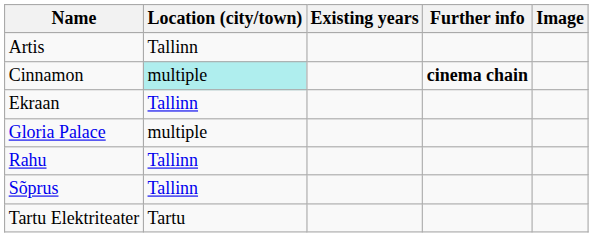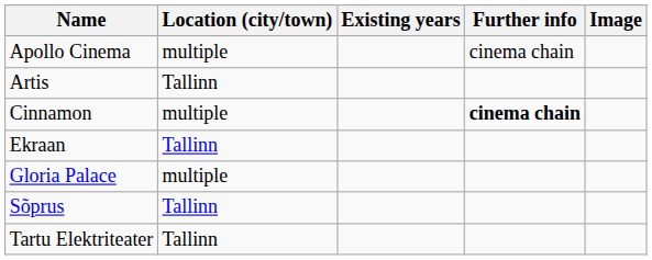 <table class="wikitable sortable">
 <tr>
 <th>Name</th>
 <th>Location (city/town)</th>
 <th>Existing years</th>
 <th>Further info</th>
 <th>Image</th>
+</tr>
+<tr>
+<td>Apollo Cinema</td>
+<td>multiple</td>
+<td></td>
+<td>cinema chain</td>
+<td></td>
 </tr>
 <tr>
 <td>Artis</td>
 <td>Tallinn</td>
 <td></td>
 <td></td>
 <td></td>
 </tr>
 <tr>
 <td>Cinnamon</td>
-<td style="background: paleturquoise;">multiple</td>
+<td>multiple</td>
 <td></td>
 <td><strong>cinema chain</strong></td>
 <td></td>
 </tr>
 <tr>
 <td>Ekraan</td>
 <td><a href='#'>Tallinn</a></td>
 <td></td>
 <td></td>
 <td></td>
 </tr>
 <tr>
 <td><a href='#'>Gloria Palace</a></td>
 <td>multiple</td>
 <td></td>
 <td></td>
 <td></td>
 </tr>
 <tr>
-<td><a href='#'>Rahu</a></td>
-<td><a href='#'>Tallinn</a></td>
-<td></td>
-<td></td>
-<td></td>
-</tr>
-<tr>
 <td><a href='#'>Sõprus</a></td>
 <td><a href='#'>Tallinn</a></td>
 <td></td>
 <td></td>
 <td></td>
 </tr>
 <tr>
 <td>Tartu Elektriteater</td>
-<td>Tartu</td>
+<td>Tallinn</td>
 <td></td>
 <td></td>
 <td></td>
 </tr>
 </table>
